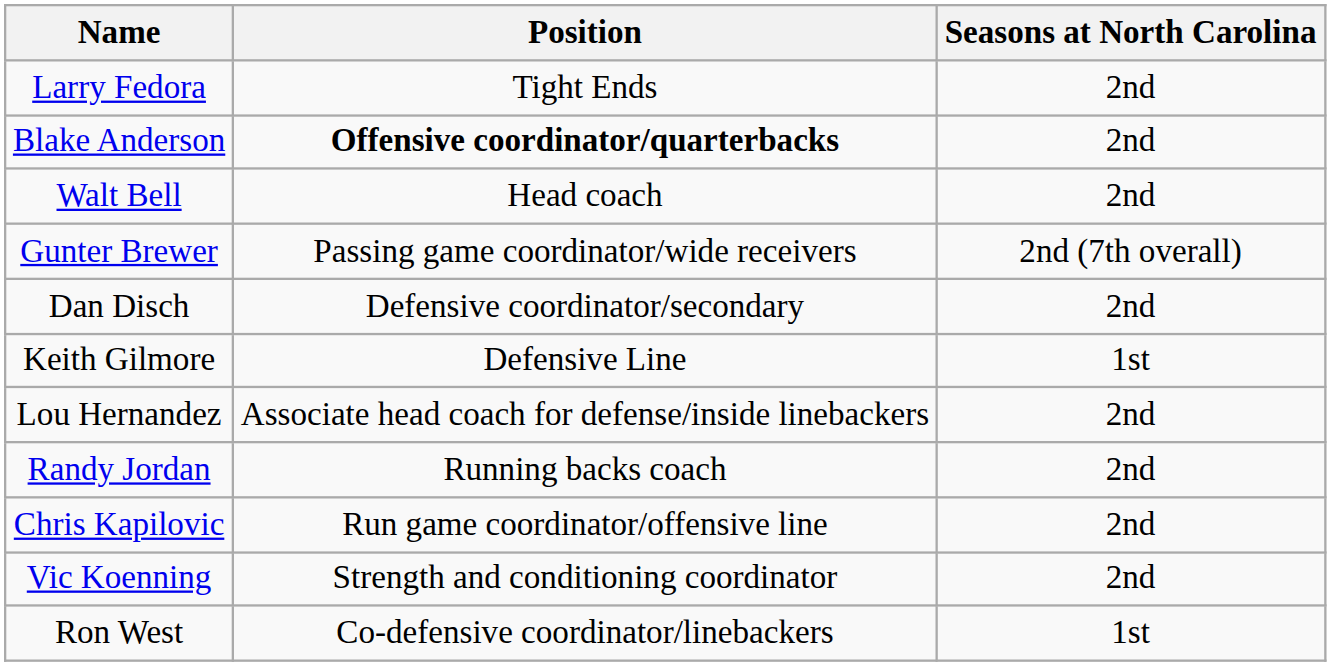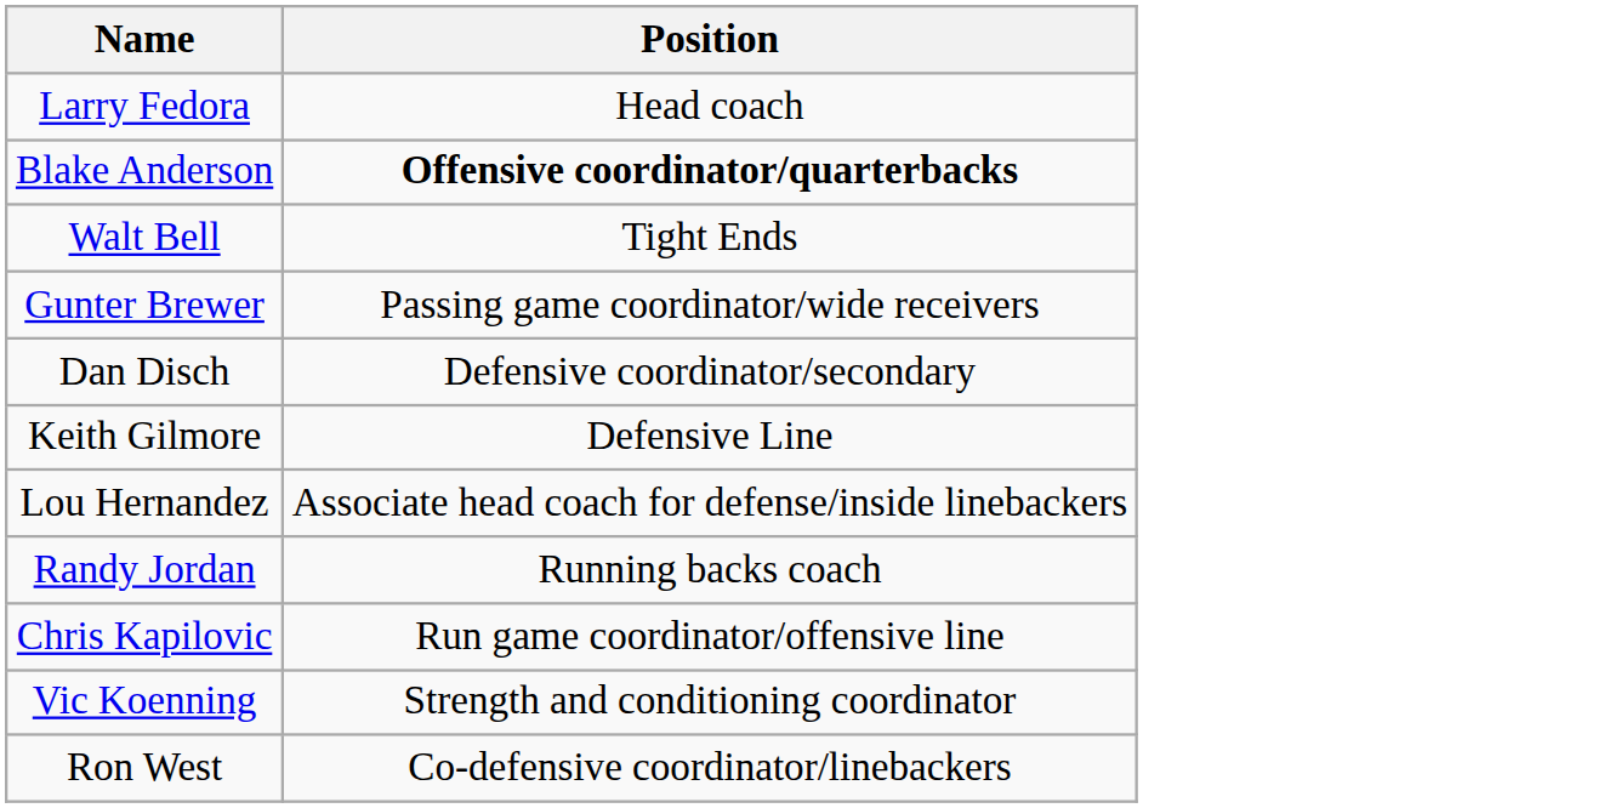 <table class="wikitable" border="1" style="font-size:90%;">
 <tr>
 <th style="text-align:center;">Name</th>
 <th style="text-align:center;">Position</th>
-<th style="text-align:center;">Seasons at North Carolina</th>
 </tr>
 <tr style="text-align:center;">
 <td><a href='#'>Larry Fedora</a></td>
-<td>Tight Ends</td>
-<td>2nd</td>
+<td>Head coach</td>
 </tr>
 <tr style="text-align:center;">
 <td><a href='#'>Blake Anderson</a></td>
 <td><strong>Offensive coordinator/quarterbacks</strong></td>
-<td>2nd</td>
 </tr>
 <tr style="text-align:center;">
 <td><a href='#'>Walt Bell</a></td>
-<td>Head coach</td>
-<td>2nd</td>
+<td>Tight Ends</td>
 </tr>
 <tr style="text-align:center;">
 <td><a href='#'>Gunter Brewer</a></td>
 <td>Passing game coordinator/wide receivers</td>
-<td>2nd (7th overall)</td>
 </tr>
 <tr style="text-align:center;">
 <td>Dan Disch</td>
 <td>Defensive coordinator/secondary</td>
-<td>2nd</td>
 </tr>
 <tr style="text-align:center;">
 <td>Keith Gilmore</td>
 <td>Defensive Line</td>
-<td>1st</td>
 </tr>
 <tr style="text-align:center;">
 <td>Lou Hernandez</td>
 <td>Associate head coach for defense/inside linebackers</td>
-<td>2nd</td>
 </tr>
 <tr style="text-align:center;">
 <td><a href='#'>Randy Jordan</a></td>
 <td>Running backs coach</td>
-<td>2nd</td>
 </tr>
 <tr style="text-align:center;">
 <td><a href='#'>Chris Kapilovic</a></td>
 <td>Run game coordinator/offensive line</td>
-<td>2nd</td>
 </tr>
 <tr style="text-align:center;">
 <td><a href='#'>Vic Koenning</a></td>
 <td>Strength and conditioning coordinator</td>
-<td>2nd</td>
 </tr>
 <tr style="text-align:center;">
 <td>Ron West</td>
 <td>Co-defensive coordinator/linebackers</td>
-<td>1st</td>
 </tr>
 </table>
